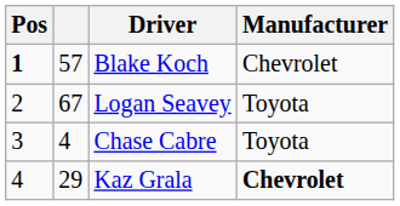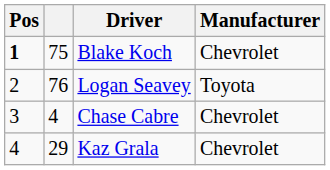 <table class="wikitable" style="font-size:98%">
 <tr>
 <th>Pos</th>
 <th></th>
 <th>Driver</th>
 <th>Manufacturer</th>
 </tr>
 <tr>
 <td><strong>1</strong></td>
-<td>57</td>
+<td>75</td>
 <td><a href='#'>Blake Koch</a></td>
 <td>Chevrolet</td>
 </tr>
 <tr>
 <td>2</td>
-<td>67</td>
+<td>76</td>
 <td><a href='#'>Logan Seavey</a></td>
 <td>Toyota</td>
 </tr>
 <tr>
 <td>3</td>
 <td>4</td>
 <td><a href='#'>Chase Cabre</a></td>
-<td>Toyota</td>
+<td>Chevrolet</td>
 </tr>
 <tr>
 <td>4</td>
 <td>29</td>
 <td><a href='#'>Kaz Grala</a></td>
-<td><strong>Chevrolet</strong></td>
+<td>Chevrolet</td>
 </tr>
 </table>
